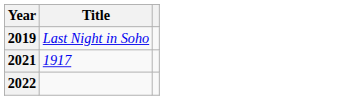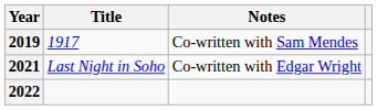 <table class="wikitable plainrowheaders">
 <tr>
 <th scope="col">Year</th>
 <th scope="col">Title</th>
+<th scope="col">Notes</th>
 <th scope="col"></th>
 </tr>
 <tr>
 <th scope=row>2019</th>
-<td><em><a href='#'>Last Night in Soho</a></em></td>
+<td><em><a href='#'>1917</a></em></td>
+<td>Co-written with <a href='#'>Sam Mendes</a></td>
 <td style="text-align:center;"></td>
 </tr>
 <tr>
 <th scope=row>2021</th>
-<td><em><a href='#'>1917</a></em></td>
+<td><em><a href='#'>Last Night in Soho</a></em></td>
+<td>Co-written with <a href='#'>Edgar Wright</a></td>
 <td style="text-align:center;"></td>
 </tr>
 <tr>
 <th scope=row>2022</th>
 <td><em></em></td>
+<td></td>
 <td style="text-align:center;"></td>
 </tr>
 </table>
